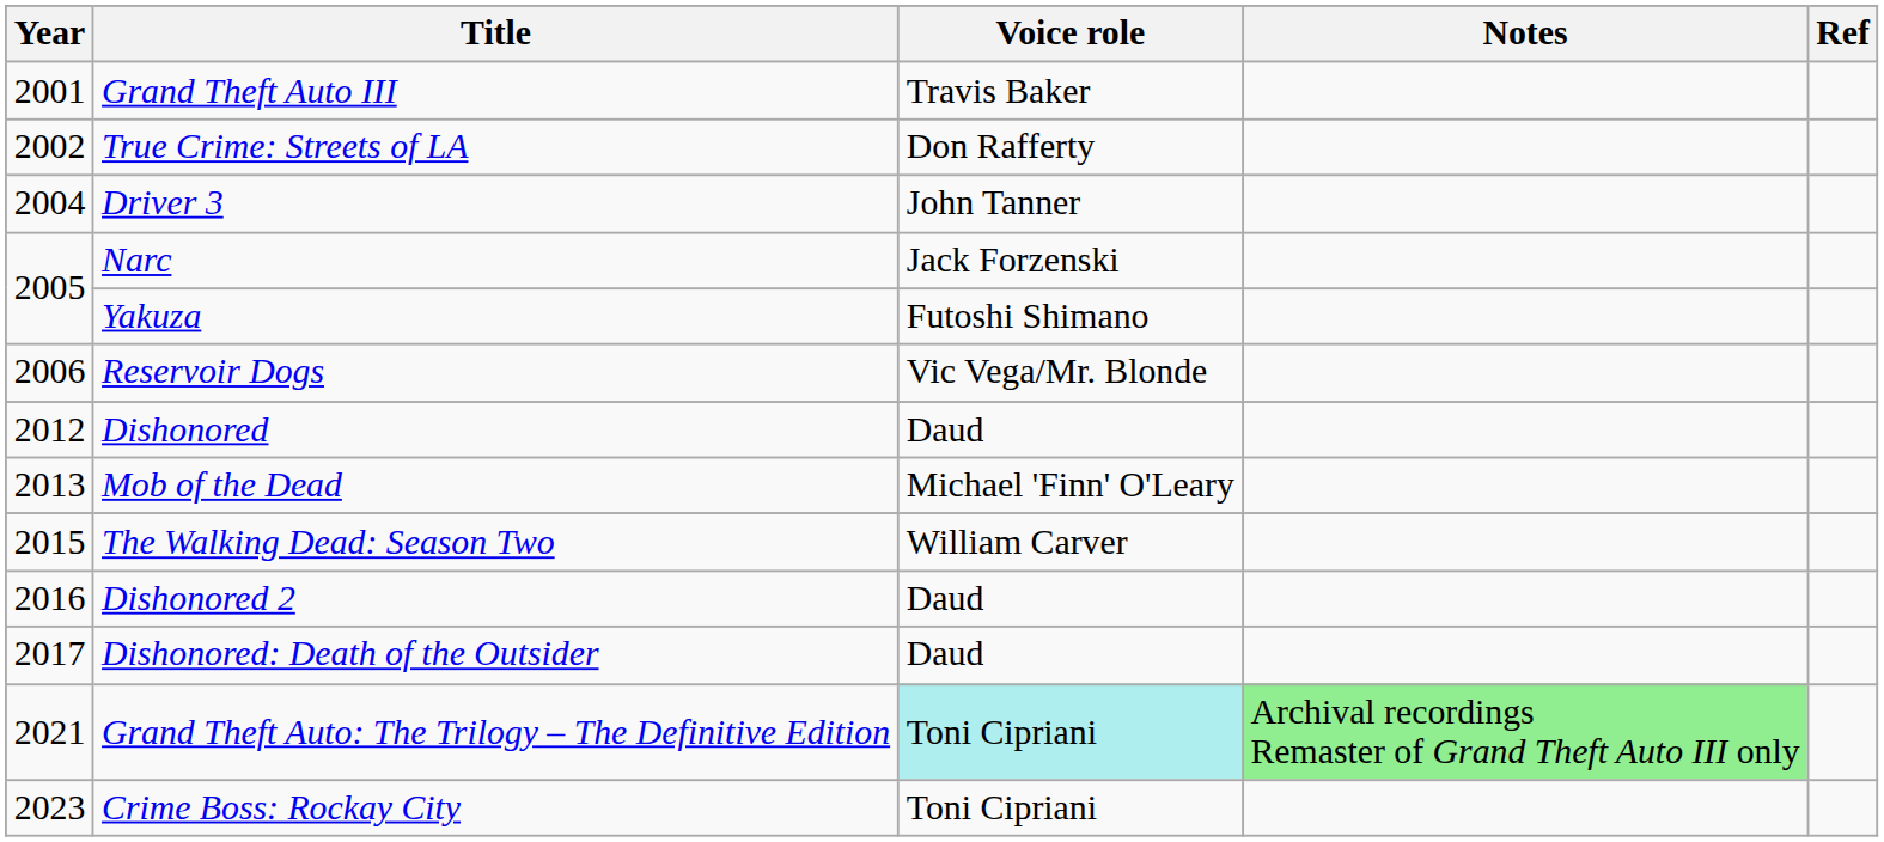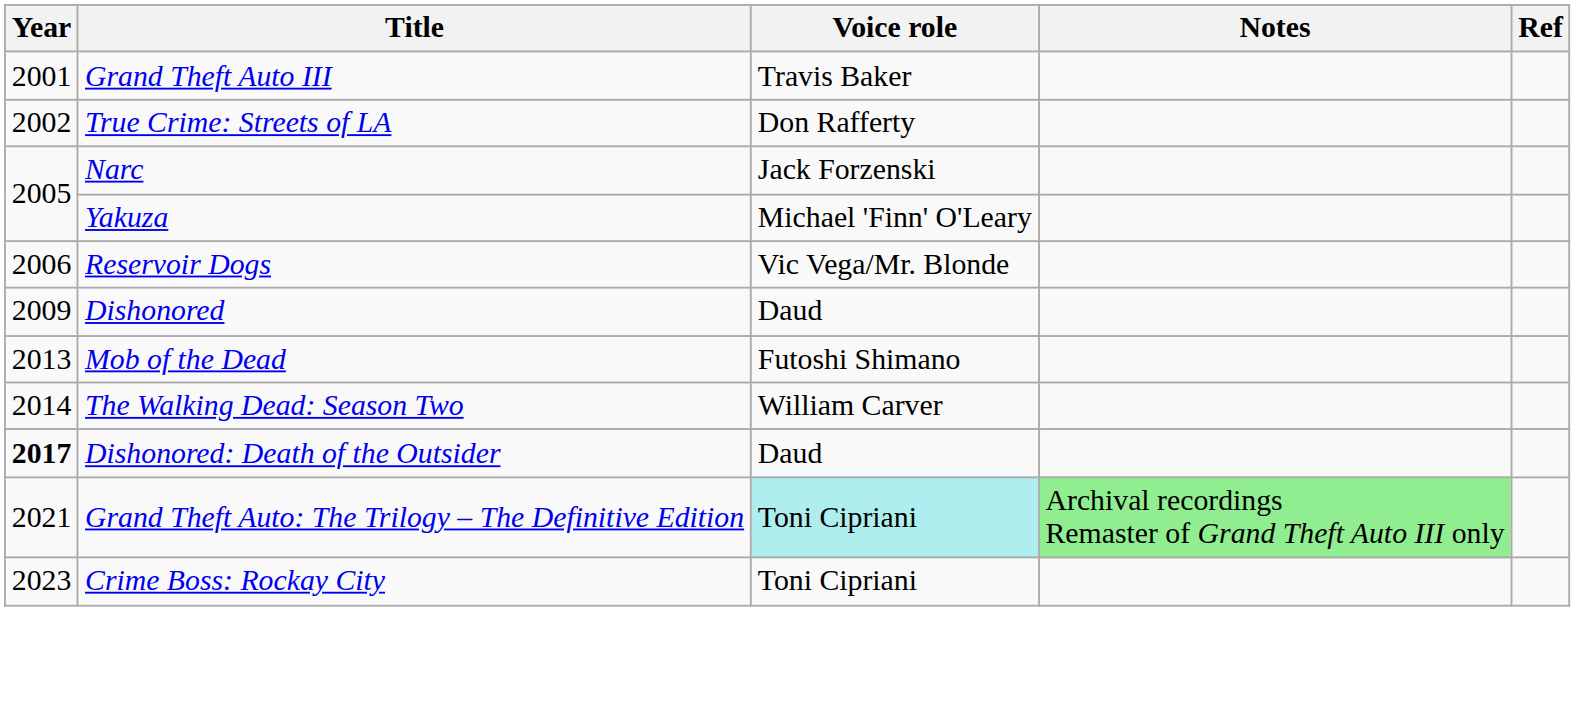 <table class="wikitable sortable">
 <tr>
 <th>Year</th>
 <th>Title</th>
 <th>Voice role</th>
 <th>Notes</th>
 <th>Ref</th>
 </tr>
 <tr>
 <td>2001</td>
 <td><em><a href='#'>Grand Theft Auto III</a></em></td>
 <td>Travis Baker</td>
 <td></td>
 <td></td>
 </tr>
 <tr>
 <td>2002</td>
 <td><em><a href='#'>True Crime: Streets of LA</a></em></td>
 <td>Don Rafferty</td>
 <td></td>
 <td></td>
 </tr>
 <tr>
-<td>2004</td>
-<td><em><a href='#'>Driver 3</a></em></td>
-<td>John Tanner</td>
-<td></td>
-<td></td>
-</tr>
-<tr>
 <td rowspan="2">2005</td>
 <td><em><a href='#'>Narc</a></em></td>
 <td>Jack Forzenski</td>
 <td></td>
 <td></td>
 </tr>
 <tr>
 <td><em><a href='#'>Yakuza</a></em></td>
-<td>Futoshi Shimano</td>
+<td>Michael 'Finn' O'Leary</td>
 <td></td>
 <td></td>
 </tr>
 <tr>
 <td>2006</td>
 <td><em><a href='#'>Reservoir Dogs</a></em></td>
 <td>Vic Vega/Mr. Blonde</td>
 <td></td>
 <td></td>
 </tr>
 <tr>
-<td>2012</td>
+<td>2009</td>
 <td><em><a href='#'>Dishonored</a></em></td>
 <td>Daud</td>
 <td></td>
 <td></td>
 </tr>
 <tr>
 <td>2013</td>
 <td><em><a href='#'>Mob of the Dead</a></em></td>
-<td>Michael 'Finn' O'Leary</td>
+<td>Futoshi Shimano</td>
 <td></td>
 <td></td>
 </tr>
 <tr>
-<td>2015</td>
+<td>2014</td>
 <td data-sort-value="Walking Dead: Season Two, The"><em><a href='#'>The Walking Dead: Season Two</a></em></td>
 <td>William Carver</td>
 <td></td>
 <td></td>
 </tr>
 <tr>
-<td>2016</td>
-<td><em><a href='#'>Dishonored 2</a></em></td>
-<td>Daud</td>
-<td></td>
-<td></td>
-</tr>
-<tr>
-<td>2017</td>
+<td><strong>2017</strong></td>
 <td><em><a href='#'>Dishonored: Death of the Outsider</a></em></td>
 <td>Daud</td>
 <td></td>
 <td></td>
 </tr>
 <tr>
 <td>2021</td>
 <td><em><a href='#'>Grand Theft Auto: The Trilogy – The Definitive Edition</a></em></td>
 <td style="background: paleturquoise;">Toni Cipriani</td>
 <td style="background: lightgreen;">Archival recordings<br>Remaster of <em>Grand Theft Auto III</em> only</td>
 <td></td>
 </tr>
 <tr>
 <td>2023</td>
 <td><em><a href='#'>Crime Boss: Rockay City</a></em></td>
 <td>Toni Cipriani</td>
 <td></td>
 <td></td>
 </tr>
 </table>
